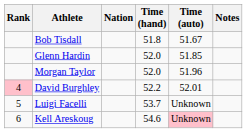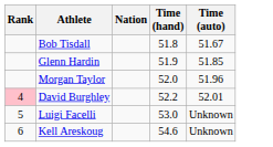 <table class="wikitable sortable" style="text-align:center">
 <tr>
 <th>Rank</th>
 <th>Athlete</th>
 <th>Nation</th>
 <th>Time<br>(hand)</th>
 <th>Time<br>(auto)</th>
-<th>Notes</th>
 </tr>
 <tr>
 <td></td>
 <td align=left><a href='#'>Bob Tisdall</a></td>
 <td align=left></td>
 <td>51.8</td>
 <td>51.67</td>
-<td></td>
 </tr>
 <tr>
 <td></td>
 <td align=left><a href='#'>Glenn Hardin</a></td>
 <td align=left></td>
-<td>52.0</td>
+<td>51.9</td>
 <td>51.85</td>
-<td></td>
 </tr>
 <tr>
 <td></td>
 <td align=left><a href='#'>Morgan Taylor</a></td>
 <td align=left></td>
 <td>52.0</td>
 <td>51.96</td>
-<td></td>
 </tr>
 <tr>
 <td style="background: pink;">4</td>
 <td align=left><a href='#'>David Burghley</a></td>
 <td align=left></td>
 <td>52.2</td>
 <td>52.01</td>
-<td></td>
 </tr>
 <tr>
 <td>5</td>
 <td align=left><a href='#'>Luigi Facelli</a></td>
 <td align=left></td>
-<td>53.7</td>
+<td>53.0</td>
 <td data-sort-value=99.99>Unknown</td>
-<td></td>
 </tr>
 <tr>
 <td>6</td>
 <td align=left><a href='#'>Kell Areskoug</a></td>
 <td align=left></td>
 <td>54.6</td>
-<td data-sort-value=99.99 style="background: pink;">Unknown</td>
-<td></td>
+<td data-sort-value=99.99>Unknown</td>
 </tr>
 </table>
